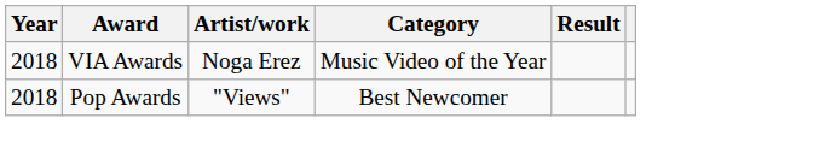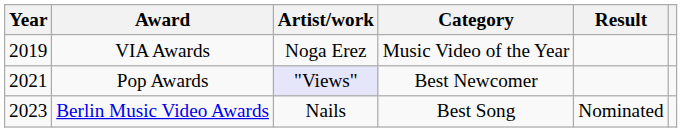 <table class="wikitable plainrowheaders" style="text-align:center;">
 <tr>
 <th>Year</th>
 <th>Award</th>
 <th>Artist/work</th>
 <th>Category</th>
 <th>Result</th>
 <th></th>
 </tr>
 <tr>
-<td>2018</td>
+<td>2019</td>
 <td>VIA Awards</td>
 <td>Noga Erez</td>
 <td>Music Video of the Year</td>
 <td></td>
 <td></td>
 </tr>
 <tr>
-<td>2018</td>
+<td>2021</td>
 <td>Pop Awards</td>
-<td>"Views"</td>
+<td style="background: lavender;">"Views"</td>
 <td>Best Newcomer</td>
 <td></td>
 <td></td>
 </tr>
+<tr>
+<td>2023</td>
+<td><a href='#'>Berlin Music Video Awards</a></td>
+<td>Nails</td>
+<td>Best Song</td>
+<td>Nominated</td>
+<td></td>
+</tr>
 </table>
